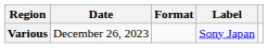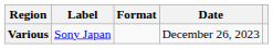 <table class="wikitable plainrowheaders">
 <tr>
 <th scope="col">Region</th>
+<th scope="col">Label</th>
+<th scope="col">Format</th>
 <th scope="col">Date</th>
-<th scope="col">Format</th>
-<th scope="col">Label</th>
 <th scope="col"></th>
 </tr>
 <tr>
 <th scope="row">Various</th>
+<td><a href='#'>Sony Japan</a></td>
+<td></td>
 <td>December 26, 2023</td>
-<td></td>
-<td><a href='#'>Sony Japan</a></td>
 <td style="text-align:center"></td>
 </tr>
 </table>
